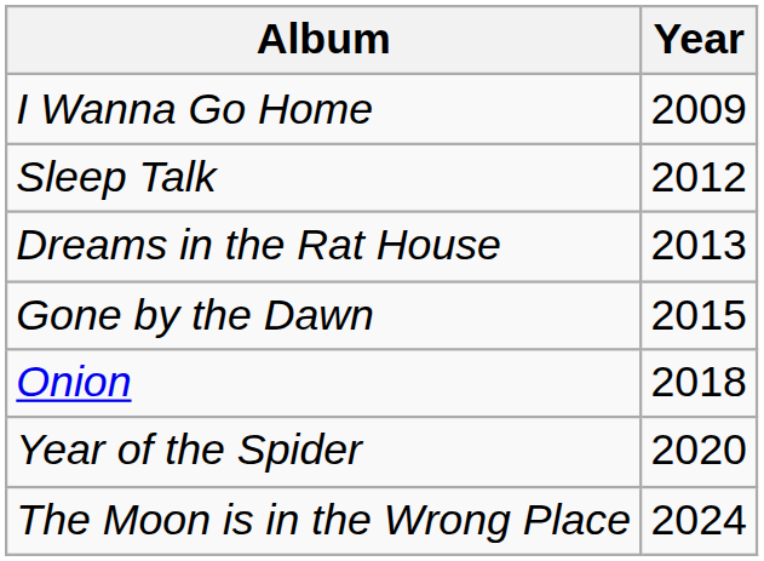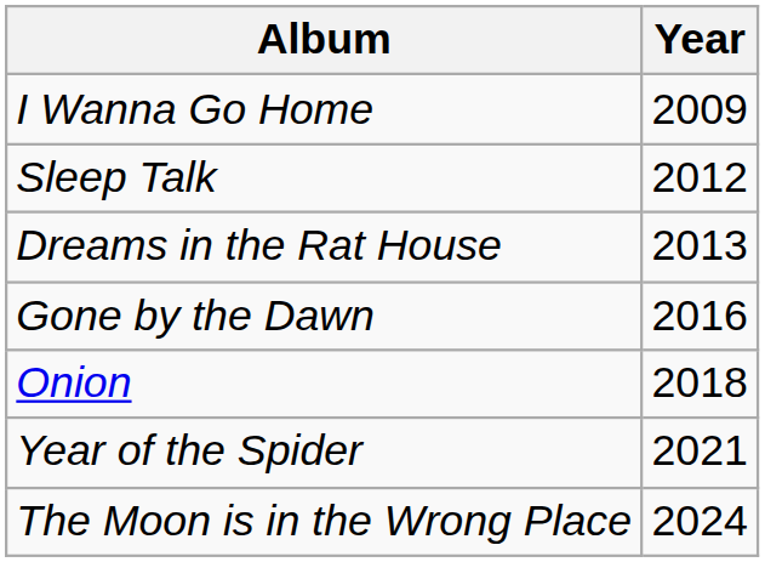 <table class="wikitable">
 <tr>
 <th>Album</th>
 <th>Year</th>
 </tr>
 <tr>
 <td><em>I Wanna Go Home</em></td>
 <td>2009</td>
 </tr>
 <tr>
 <td><em>Sleep Talk</em></td>
 <td>2012</td>
 </tr>
 <tr>
 <td><em>Dreams in the Rat House</em></td>
 <td>2013</td>
 </tr>
 <tr>
 <td><em>Gone by the Dawn</em></td>
-<td>2015</td>
+<td>2016</td>
 </tr>
 <tr>
 <td><em><a href='#'>Onion</a></em></td>
 <td>2018</td>
 </tr>
 <tr>
 <td><em>Year of the Spider</em></td>
-<td>2020</td>
+<td>2021</td>
 </tr>
 <tr>
 <td><em>The Moon is in the Wrong Place</em></td>
 <td>2024</td>
 </tr>
 </table>
